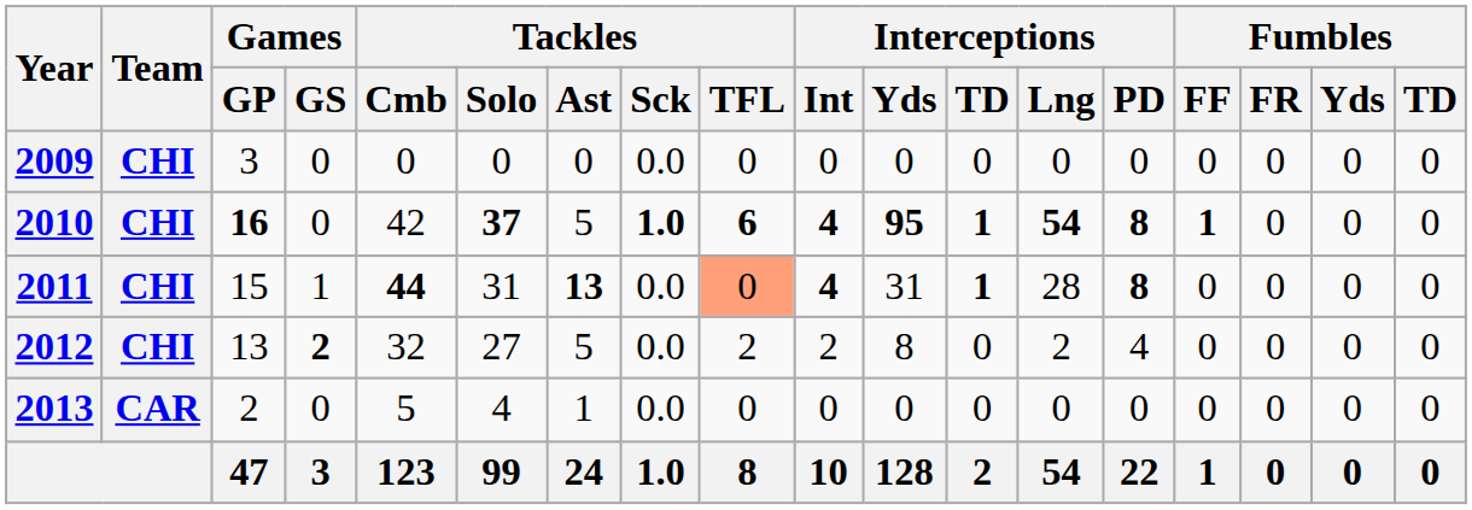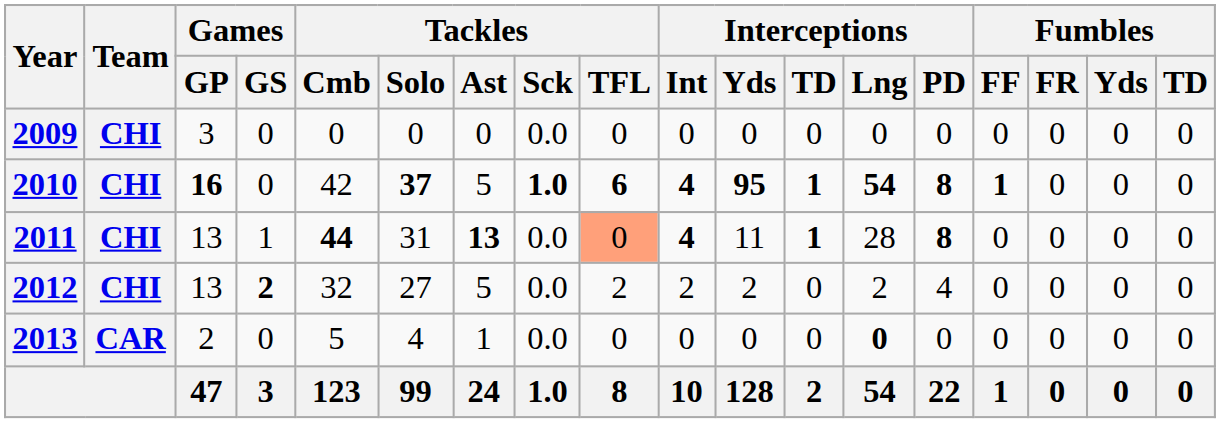 <table class="wikitable" style="text-align:center">
 <tr>
 <th rowspan="2">Year</th>
 <th rowspan="2">Team</th>
 <th colspan="2">Games</th>
 <th colspan="5">Tackles</th>
 <th colspan="5">Interceptions</th>
 <th colspan="4">Fumbles</th>
 </tr>
 <tr>
 <th>GP</th>
 <th>GS</th>
 <th>Cmb</th>
 <th>Solo</th>
 <th>Ast</th>
 <th>Sck</th>
 <th>TFL</th>
 <th>Int</th>
 <th>Yds</th>
 <th>TD</th>
 <th>Lng</th>
 <th>PD</th>
 <th>FF</th>
 <th>FR</th>
 <th>Yds</th>
 <th>TD</th>
 </tr>
 <tr>
 <th><a href='#'>2009</a></th>
 <th><a href='#'>CHI</a></th>
 <td>3</td>
 <td>0</td>
 <td>0</td>
 <td>0</td>
 <td>0</td>
 <td>0.0</td>
 <td>0</td>
 <td>0</td>
 <td>0</td>
 <td>0</td>
 <td>0</td>
 <td>0</td>
 <td>0</td>
 <td>0</td>
 <td>0</td>
 <td>0</td>
 </tr>
 <tr>
 <th><a href='#'>2010</a></th>
 <th><a href='#'>CHI</a></th>
 <td><strong>16</strong></td>
 <td>0</td>
 <td>42</td>
 <td><strong>37</strong></td>
 <td>5</td>
 <td><strong>1.0</strong></td>
 <td><strong>6</strong></td>
 <td><strong>4</strong></td>
 <td><strong>95</strong></td>
 <td><strong>1</strong></td>
 <td><strong>54</strong></td>
 <td><strong>8</strong></td>
 <td><strong>1</strong></td>
 <td>0</td>
 <td>0</td>
 <td>0</td>
 </tr>
 <tr>
 <th><a href='#'>2011</a></th>
 <th><a href='#'>CHI</a></th>
-<td>15</td>
+<td>13</td>
 <td>1</td>
 <td><strong>44</strong></td>
 <td>31</td>
 <td><strong>13</strong></td>
 <td>0.0</td>
 <td style="background: lightsalmon;">0</td>
 <td><strong>4</strong></td>
-<td>31</td>
+<td>11</td>
 <td><strong>1</strong></td>
 <td>28</td>
 <td><strong>8</strong></td>
 <td>0</td>
 <td>0</td>
 <td>0</td>
 <td>0</td>
 </tr>
 <tr>
 <th><a href='#'>2012</a></th>
 <th><a href='#'>CHI</a></th>
 <td>13</td>
 <td><strong>2</strong></td>
 <td>32</td>
 <td>27</td>
 <td>5</td>
 <td>0.0</td>
 <td>2</td>
 <td>2</td>
-<td>8</td>
+<td>2</td>
 <td>0</td>
 <td>2</td>
 <td>4</td>
 <td>0</td>
 <td>0</td>
 <td>0</td>
 <td>0</td>
 </tr>
 <tr>
 <th><a href='#'>2013</a></th>
 <th><a href='#'>CAR</a></th>
 <td>2</td>
 <td>0</td>
 <td>5</td>
 <td>4</td>
 <td>1</td>
 <td>0.0</td>
 <td>0</td>
 <td>0</td>
 <td>0</td>
 <td>0</td>
-<td>0</td>
+<td><strong>0</strong></td>
 <td>0</td>
 <td>0</td>
 <td>0</td>
 <td>0</td>
 <td>0</td>
 </tr>
 <tr>
 <th colspan="2"></th>
 <th>47</th>
 <th>3</th>
 <th>123</th>
 <th>99</th>
 <th>24</th>
 <th>1.0</th>
 <th>8</th>
 <th>10</th>
 <th>128</th>
 <th>2</th>
 <th>54</th>
 <th>22</th>
 <th>1</th>
 <th>0</th>
 <th>0</th>
 <th>0</th>
 </tr>
 </table>
